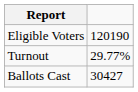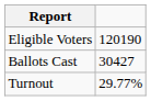 <table class="wikitable" border="1">
 <tr>
 <th>Report</th>
 </tr>
 <tr>
 <td>Eligible Voters</td>
 <td>120190</td>
 </tr>
 <tr>
+<td>Ballots Cast</td>
+<td>30427</td>
+</tr>
+<tr>
 <td>Turnout</td>
 <td>29.77%</td>
 </tr>
-<tr>
-<td>Ballots Cast</td>
-<td>30427</td>
-</tr>
 </table>
